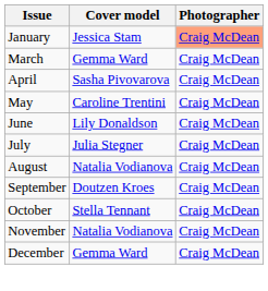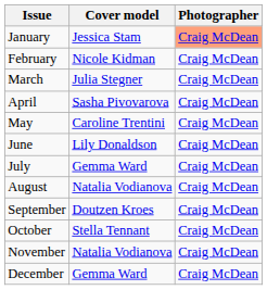 <table class="sortable wikitable">
 <tr>
 <th>Issue</th>
 <th>Cover model</th>
 <th>Photographer</th>
 </tr>
 <tr>
 <td>January</td>
 <td><a href='#'>Jessica Stam</a></td>
 <td style="background: lightsalmon;"><a href='#'>Craig McDean</a></td>
 </tr>
 <tr>
+<td>February</td>
+<td><a href='#'>Nicole Kidman</a></td>
+<td><a href='#'>Craig McDean</a></td>
+</tr>
+<tr>
 <td>March</td>
-<td><a href='#'>Gemma Ward</a></td>
+<td><a href='#'>Julia Stegner</a></td>
 <td><a href='#'>Craig McDean</a></td>
 </tr>
 <tr>
 <td>April</td>
 <td><a href='#'>Sasha Pivovarova</a></td>
 <td><a href='#'>Craig McDean</a></td>
 </tr>
 <tr>
 <td>May</td>
 <td><a href='#'>Caroline Trentini</a></td>
 <td><a href='#'>Craig McDean</a></td>
 </tr>
 <tr>
 <td>June</td>
 <td><a href='#'>Lily Donaldson</a></td>
 <td><a href='#'>Craig McDean</a></td>
 </tr>
 <tr>
 <td>July</td>
-<td><a href='#'>Julia Stegner</a></td>
+<td><a href='#'>Gemma Ward</a></td>
 <td><a href='#'>Craig McDean</a></td>
 </tr>
 <tr>
 <td>August</td>
 <td><a href='#'>Natalia Vodianova</a></td>
 <td><a href='#'>Craig McDean</a></td>
 </tr>
 <tr>
 <td>September</td>
 <td><a href='#'>Doutzen Kroes</a></td>
 <td><a href='#'>Craig McDean</a></td>
 </tr>
 <tr>
 <td>October</td>
 <td><a href='#'>Stella Tennant</a></td>
 <td><a href='#'>Craig McDean</a></td>
 </tr>
 <tr>
 <td>November</td>
 <td><a href='#'>Natalia Vodianova</a></td>
 <td><a href='#'>Craig McDean</a></td>
 </tr>
 <tr>
 <td>December</td>
 <td><a href='#'>Gemma Ward</a></td>
 <td><a href='#'>Craig McDean</a></td>
 </tr>
 </table>
